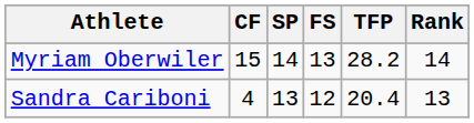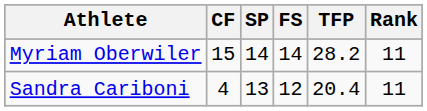 <table class="wikitable" border="1" style="font-size:90%">
 <tr>
 <th>Athlete</th>
 <th>CF</th>
 <th>SP</th>
 <th>FS</th>
 <th>TFP</th>
 <th>Rank</th>
 </tr>
 <tr align=center>
 <td align=left><a href='#'>Myriam Oberwiler</a></td>
 <td>15</td>
 <td>14</td>
-<td>13</td>
+<td>14</td>
 <td>28.2</td>
-<td>14</td>
+<td>11</td>
 </tr>
 <tr align=center>
 <td align=left><a href='#'>Sandra Cariboni</a></td>
 <td>4</td>
 <td>13</td>
 <td>12</td>
 <td>20.4</td>
-<td>13</td>
+<td>11</td>
 </tr>
 </table>
